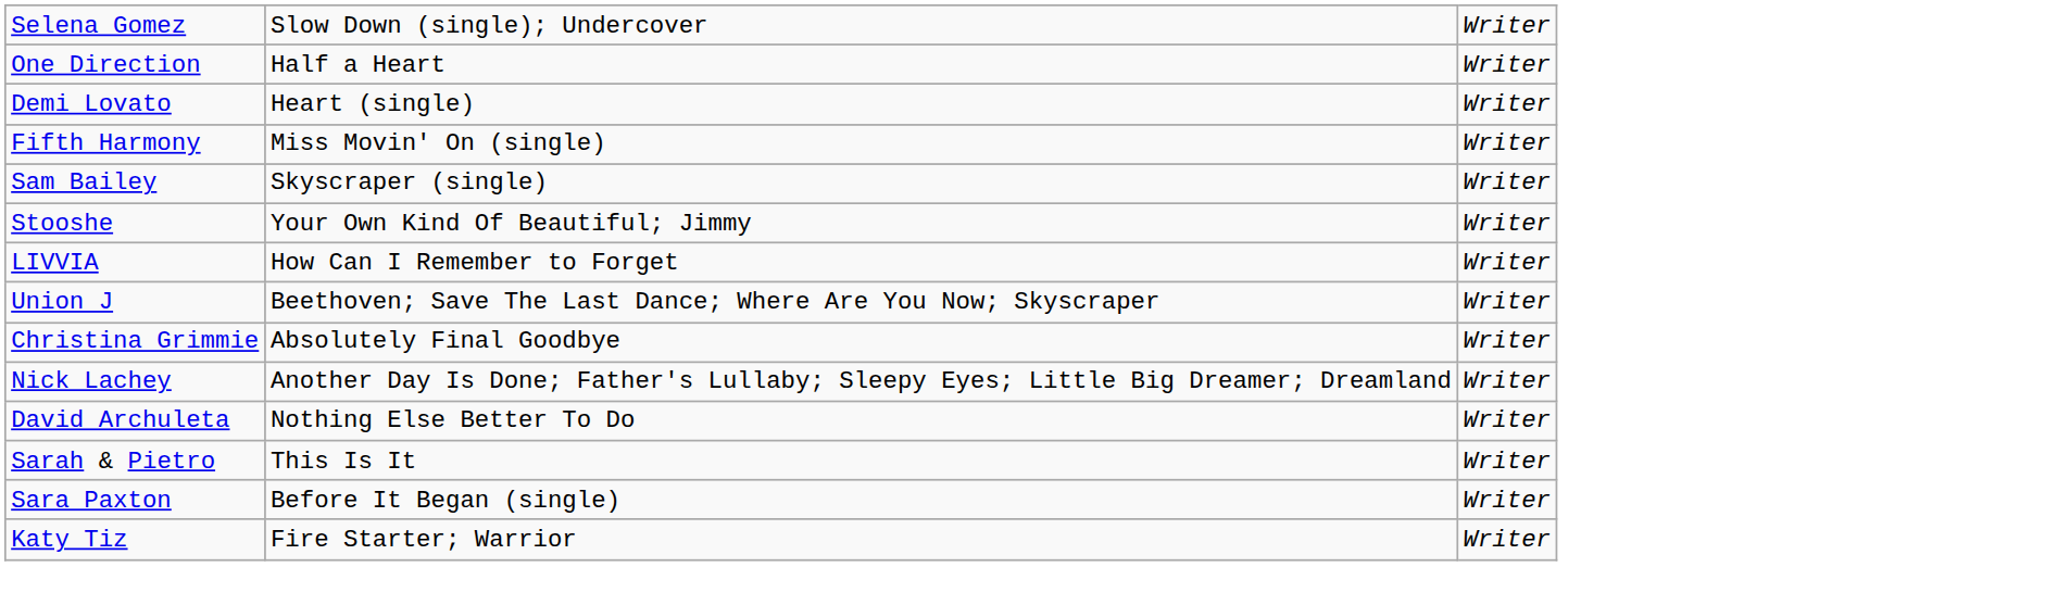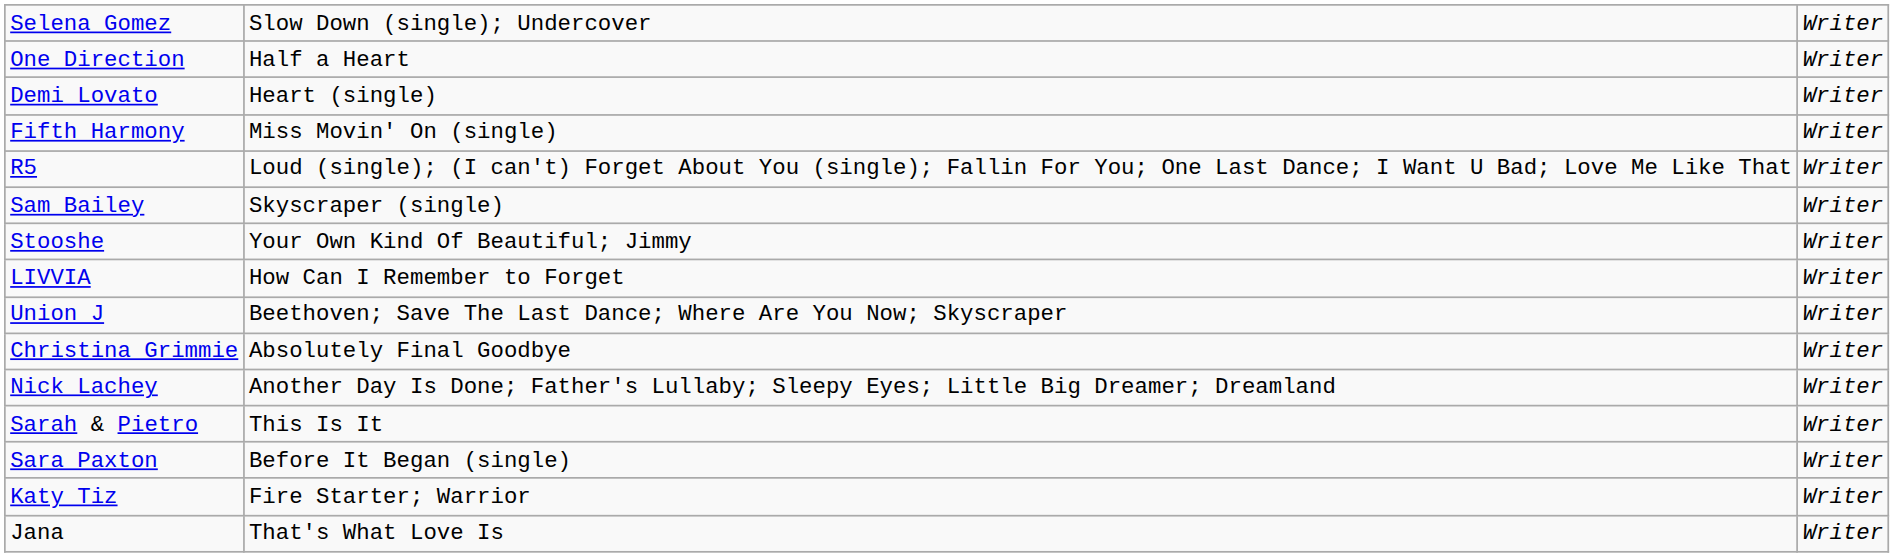 <table class="wikitable">
 <tr>
 <td><a href='#'>Selena Gomez</a></td>
 <td>Slow Down (single); Undercover</td>
 <td><em>Writer</em></td>
 </tr>
 <tr>
 <td><a href='#'>One Direction</a></td>
 <td>Half a Heart</td>
 <td><em>Writer</em></td>
 </tr>
 <tr>
 <td><a href='#'>Demi Lovato</a></td>
 <td>Heart (single)</td>
 <td><em>Writer</em></td>
 </tr>
 <tr>
 <td><a href='#'>Fifth Harmony</a></td>
 <td>Miss Movin' On (single)</td>
+<td><em>Writer</em></td>
+</tr>
+<tr>
+<td><a href='#'>R5</a></td>
+<td>Loud (single); (I can't) Forget About You (single); Fallin For You; One Last Dance; I Want U Bad; Love Me Like That</td>
 <td><em>Writer</em></td>
 </tr>
 <tr>
 <td><a href='#'>Sam Bailey</a></td>
 <td>Skyscraper (single)</td>
 <td><em>Writer</em></td>
 </tr>
 <tr>
 <td><a href='#'>Stooshe</a></td>
 <td>Your Own Kind Of Beautiful; Jimmy</td>
 <td><em>Writer</em></td>
 </tr>
 <tr>
 <td><a href='#'>LIVVIA</a></td>
 <td>How Can I Remember to Forget</td>
 <td><em>Writer</em></td>
 </tr>
 <tr>
 <td><a href='#'>Union J</a></td>
 <td>Beethoven; Save The Last Dance; Where Are You Now; Skyscraper</td>
 <td><em>Writer</em></td>
 </tr>
 <tr>
 <td><a href='#'>Christina Grimmie</a></td>
 <td>Absolutely Final Goodbye</td>
 <td><em>Writer</em></td>
 </tr>
 <tr>
 <td><a href='#'>Nick Lachey</a></td>
 <td>Another Day Is Done; Father's Lullaby; Sleepy Eyes; Little Big Dreamer; Dreamland</td>
 <td><em>Writer</em></td>
 </tr>
 <tr>
-<td><a href='#'>David Archuleta</a></td>
-<td>Nothing Else Better To Do</td>
-<td><em>Writer</em></td>
-</tr>
-<tr>
 <td><a href='#'>Sarah</a> & <a href='#'>Pietro</a></td>
 <td>This Is It</td>
 <td><em>Writer</em></td>
 </tr>
 <tr>
 <td><a href='#'>Sara Paxton</a></td>
 <td>Before It Began (single)</td>
 <td><em>Writer</em></td>
 </tr>
 <tr>
 <td><a href='#'>Katy Tiz</a></td>
 <td>Fire Starter; Warrior</td>
 <td><em>Writer</em></td>
 </tr>
+<tr>
+<td>Jana</td>
+<td>That's What Love Is</td>
+<td><em>Writer</em></td>
+</tr>
 </table>
